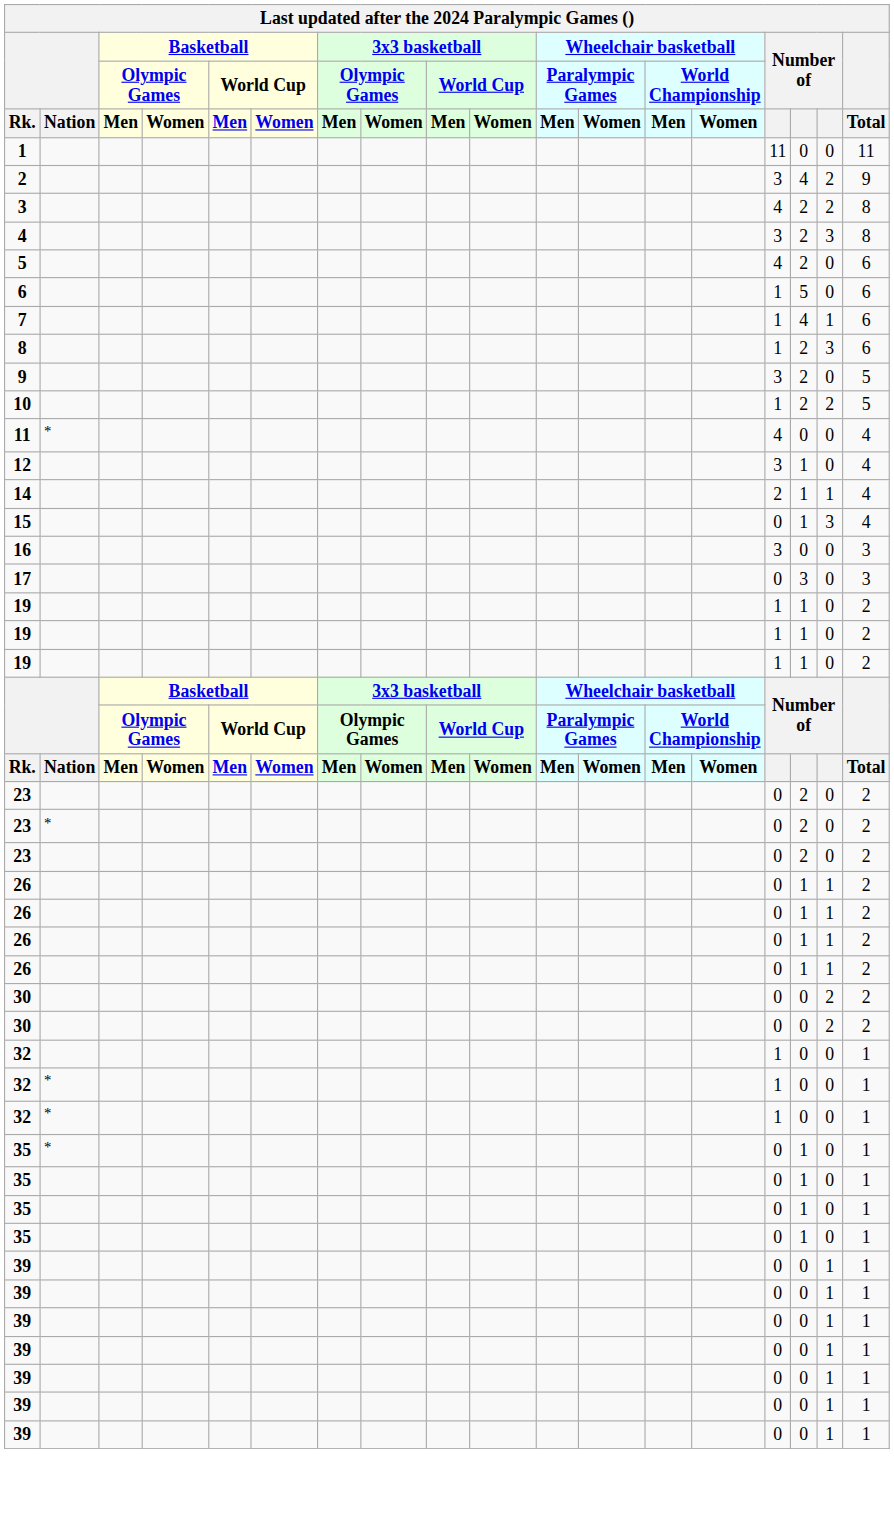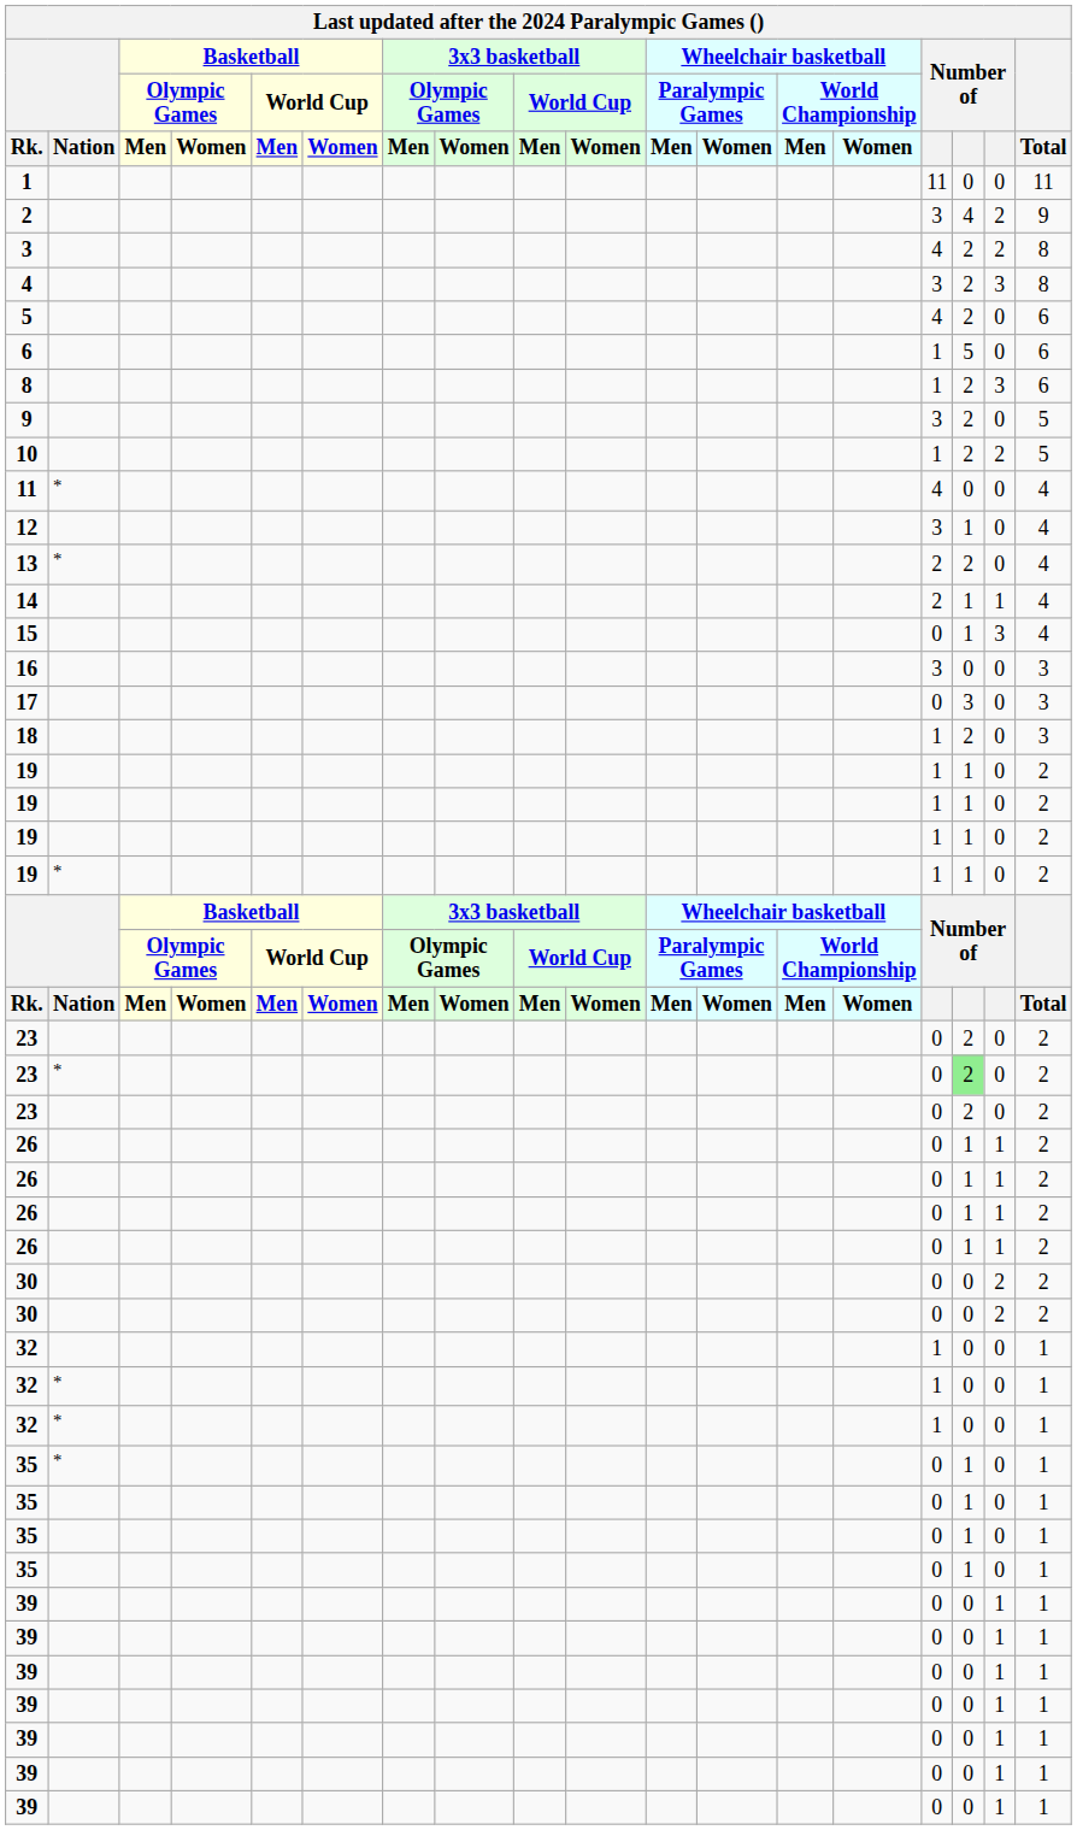 <table class="wikitable" style="margin-top: 0em; text-align: center; font-size: 100%;">
 <tr>
 <th colspan="18">Last updated after the 2024 Paralympic Games ()</th>
 </tr>
 <tr>
 <th rowspan="2" colspan="2"></th>
 <th colspan="4" style="background: #ffd;"><a href='#'>Basketball</a></th>
 <th colspan="4" style="background: #dfd;"><a href='#'>3x3 basketball</a></th>
 <th colspan="4" style="background: #dff;"><a href='#'>Wheelchair basketball</a></th>
 <th rowspan="2" colspan="3">Number of</th>
 <th rowspan="2"></th>
 </tr>
 <tr>
 <th colspan="2" style="background: #ffd;"><a href='#'>Olympic Games</a></th>
 <th colspan="2" style="background: #ffd;">World Cup</th>
 <th colspan="2" style="background: #dfd;"><a href='#'>Olympic Games</a></th>
 <th colspan="2" style="background: #dfd;"><a href='#'>World Cup</a></th>
 <th colspan="2" style="background: #dff;"><a href='#'>Paralympic Games</a></th>
 <th colspan="2" style="background: #dff;"><a href='#'>World Championship</a></th>
 </tr>
 <tr>
 <th style="width: 1em;">Rk.</th>
 <th>Nation</th>
 <th style="background: #ffd; width: 1em;">Men</th>
 <th style="background: #ffd; width: 1em;">Women</th>
 <th style="background: #ffd; width: 1em;"><a href='#'>Men</a></th>
 <th style="background: #ffd; width: 1em;"><a href='#'>Women</a></th>
 <th style="background: #dfd; width: 1em;">Men</th>
 <th style="background: #dfd; width: 1em;">Women</th>
 <th style="background: #dfd; width: 1em;">Men</th>
 <th style="background: #dfd; width: 1em;">Women</th>
 <th style="background: #dff; width: 1em;">Men</th>
 <th style="background: #dff; width: 1em;">Women</th>
 <th style="background: #dff; width: 1em;">Men</th>
 <th style="background: #dff; width: 1em;">Women</th>
 <th style="width: 1em;"></th>
 <th style="width: 1em;"></th>
 <th style="width: 1em;"></th>
 <th style="width: 1em;">Total</th>
 </tr>
 <tr>
 <td><strong>1</strong></td>
 <td style="text-align: left;"></td>
 <td></td>
 <td></td>
 <td></td>
 <td></td>
 <td></td>
 <td></td>
 <td></td>
 <td></td>
 <td></td>
 <td></td>
 <td></td>
 <td></td>
 <td>11</td>
 <td>0</td>
 <td>0</td>
 <td>11</td>
 </tr>
 <tr>
 <td><strong>2</strong></td>
 <td style="text-align: left;"></td>
 <td></td>
 <td></td>
 <td></td>
 <td></td>
 <td></td>
 <td></td>
 <td></td>
 <td></td>
 <td></td>
 <td></td>
 <td></td>
 <td></td>
 <td>3</td>
 <td>4</td>
 <td>2</td>
 <td>9</td>
 </tr>
 <tr>
 <td><strong>3</strong></td>
 <td style="text-align: left;"></td>
 <td></td>
 <td></td>
 <td></td>
 <td></td>
 <td></td>
 <td></td>
 <td></td>
 <td></td>
 <td></td>
 <td></td>
 <td></td>
 <td></td>
 <td>4</td>
 <td>2</td>
 <td>2</td>
 <td>8</td>
 </tr>
 <tr>
 <td><strong>4</strong></td>
 <td style="text-align: left;"></td>
 <td></td>
 <td></td>
 <td></td>
 <td></td>
 <td></td>
 <td></td>
 <td></td>
 <td></td>
 <td></td>
 <td></td>
 <td></td>
 <td></td>
 <td>3</td>
 <td>2</td>
 <td>3</td>
 <td>8</td>
 </tr>
 <tr>
 <td><strong>5</strong></td>
 <td style="text-align: left;"></td>
 <td></td>
 <td></td>
 <td></td>
 <td></td>
 <td></td>
 <td></td>
 <td></td>
 <td></td>
 <td></td>
 <td></td>
 <td></td>
 <td></td>
 <td>4</td>
 <td>2</td>
 <td>0</td>
 <td>6</td>
 </tr>
 <tr>
 <td><strong>6</strong></td>
 <td style="text-align: left;"></td>
 <td></td>
 <td></td>
 <td></td>
 <td></td>
 <td></td>
 <td></td>
 <td></td>
 <td></td>
 <td></td>
 <td></td>
 <td></td>
 <td></td>
 <td>1</td>
 <td>5</td>
 <td>0</td>
 <td>6</td>
 </tr>
 <tr>
-<td><strong>7</strong></td>
-<td style="text-align: left;"></td>
-<td></td>
-<td></td>
-<td></td>
-<td></td>
-<td></td>
-<td></td>
-<td></td>
-<td></td>
-<td></td>
-<td></td>
-<td></td>
-<td></td>
-<td>1</td>
-<td>4</td>
-<td>1</td>
-<td>6</td>
-</tr>
-<tr>
 <td><strong>8</strong></td>
 <td style="text-align: left;"></td>
 <td></td>
 <td></td>
 <td></td>
 <td></td>
 <td></td>
 <td></td>
 <td></td>
 <td></td>
 <td></td>
 <td></td>
 <td></td>
 <td></td>
 <td>1</td>
 <td>2</td>
 <td>3</td>
 <td>6</td>
 </tr>
 <tr>
 <td><strong>9</strong></td>
 <td style="text-align: left;"></td>
 <td></td>
 <td></td>
 <td></td>
 <td></td>
 <td></td>
 <td></td>
 <td></td>
 <td></td>
 <td></td>
 <td></td>
 <td></td>
 <td></td>
 <td>3</td>
 <td>2</td>
 <td>0</td>
 <td>5</td>
 </tr>
 <tr>
 <td><strong>10</strong></td>
 <td style="text-align: left;"></td>
 <td></td>
 <td></td>
 <td></td>
 <td></td>
 <td></td>
 <td></td>
 <td></td>
 <td></td>
 <td></td>
 <td></td>
 <td></td>
 <td></td>
 <td>1</td>
 <td>2</td>
 <td>2</td>
 <td>5</td>
 </tr>
 <tr>
 <td><strong>11</strong></td>
 <td style="text-align: left;"><em></em><sup>*</sup></td>
 <td></td>
 <td></td>
 <td></td>
 <td></td>
 <td></td>
 <td></td>
 <td></td>
 <td></td>
 <td></td>
 <td></td>
 <td></td>
 <td></td>
 <td>4</td>
 <td>0</td>
 <td>0</td>
 <td>4</td>
 </tr>
 <tr>
 <td><strong>12</strong></td>
 <td style="text-align: left;"></td>
 <td></td>
 <td></td>
 <td></td>
 <td></td>
 <td></td>
 <td></td>
 <td></td>
 <td></td>
 <td></td>
 <td></td>
 <td></td>
 <td></td>
 <td>3</td>
 <td>1</td>
 <td>0</td>
 <td>4</td>
 </tr>
 <tr>
+<td><strong>13</strong></td>
+<td style="text-align: left;"><em></em><sup>*</sup></td>
+<td></td>
+<td></td>
+<td></td>
+<td></td>
+<td></td>
+<td></td>
+<td></td>
+<td></td>
+<td></td>
+<td></td>
+<td></td>
+<td></td>
+<td>2</td>
+<td>2</td>
+<td>0</td>
+<td>4</td>
+</tr>
+<tr>
 <td><strong>14</strong></td>
 <td style="text-align: left;"></td>
 <td></td>
 <td></td>
 <td></td>
 <td></td>
 <td></td>
 <td></td>
 <td></td>
 <td></td>
 <td></td>
 <td></td>
 <td></td>
 <td></td>
 <td>2</td>
 <td>1</td>
 <td>1</td>
 <td>4</td>
 </tr>
 <tr>
 <td><strong>15</strong></td>
 <td style="text-align: left;"></td>
 <td></td>
 <td></td>
 <td></td>
 <td></td>
 <td></td>
 <td></td>
 <td></td>
 <td></td>
 <td></td>
 <td></td>
 <td></td>
 <td></td>
 <td>0</td>
 <td>1</td>
 <td>3</td>
 <td>4</td>
 </tr>
 <tr>
 <td><strong>16</strong></td>
 <td style="text-align: left;"></td>
 <td></td>
 <td></td>
 <td></td>
 <td></td>
 <td></td>
 <td></td>
 <td></td>
 <td></td>
 <td></td>
 <td></td>
 <td></td>
 <td></td>
 <td>3</td>
 <td>0</td>
 <td>0</td>
 <td>3</td>
 </tr>
 <tr>
 <td><strong>17</strong></td>
 <td style="text-align: left;"></td>
 <td></td>
 <td></td>
 <td></td>
 <td></td>
 <td></td>
 <td></td>
 <td></td>
 <td></td>
 <td></td>
 <td></td>
 <td></td>
 <td></td>
 <td>0</td>
 <td>3</td>
 <td>0</td>
 <td>3</td>
 </tr>
 <tr>
+<td><strong>18</strong></td>
+<td style="text-align: left;"></td>
+<td></td>
+<td></td>
+<td></td>
+<td></td>
+<td></td>
+<td></td>
+<td></td>
+<td></td>
+<td></td>
+<td></td>
+<td></td>
+<td></td>
+<td>1</td>
+<td>2</td>
+<td>0</td>
+<td>3</td>
+</tr>
+<tr>
 <td><strong>19</strong></td>
 <td style="text-align: left;"></td>
 <td></td>
 <td></td>
 <td></td>
 <td></td>
 <td></td>
 <td></td>
 <td></td>
 <td></td>
 <td></td>
 <td></td>
 <td></td>
 <td></td>
 <td>1</td>
 <td>1</td>
 <td>0</td>
 <td>2</td>
 </tr>
 <tr>
 <td><strong>19</strong></td>
 <td style="text-align: left;"></td>
 <td></td>
 <td></td>
 <td></td>
 <td></td>
 <td></td>
 <td></td>
 <td></td>
 <td></td>
 <td></td>
 <td></td>
 <td></td>
 <td></td>
 <td>1</td>
 <td>1</td>
 <td>0</td>
 <td>2</td>
 </tr>
 <tr>
 <td><strong>19</strong></td>
 <td style="text-align: left;"></td>
+<td></td>
+<td></td>
+<td></td>
+<td></td>
+<td></td>
+<td></td>
+<td></td>
+<td></td>
+<td></td>
+<td></td>
+<td></td>
+<td></td>
+<td>1</td>
+<td>1</td>
+<td>0</td>
+<td>2</td>
+</tr>
+<tr>
+<td><strong>19</strong></td>
+<td style="text-align: left;"><em></em><sup>*</sup></td>
 <td></td>
 <td></td>
 <td></td>
 <td></td>
 <td></td>
 <td></td>
 <td></td>
 <td></td>
 <td></td>
 <td></td>
 <td></td>
 <td></td>
 <td>1</td>
 <td>1</td>
 <td>0</td>
 <td>2</td>
 </tr>
 <tr>
 <th rowspan="2" colspan="2"></th>
 <th colspan="4" style="background: #ffd;"><a href='#'>Basketball</a></th>
 <th colspan="4" style="background: #dfd;"><a href='#'>3x3 basketball</a></th>
 <th colspan="4" style="background: #dff;"><a href='#'>Wheelchair basketball</a></th>
 <th rowspan="2" colspan="3">Number of</th>
 <th rowspan="2"></th>
 </tr>
 <tr>
 <th colspan="2" style="background: #ffd;"><a href='#'>Olympic Games</a></th>
 <th colspan="2" style="background: #ffd;">World Cup</th>
 <th colspan="2" style="background: #dfd;">Olympic Games</th>
 <th colspan="2" style="background: #dfd;"><a href='#'>World Cup</a></th>
 <th colspan="2" style="background: #dff;"><a href='#'>Paralympic Games</a></th>
 <th colspan="2" style="background: #dff;"><a href='#'>World Championship</a></th>
 </tr>
 <tr>
 <th style="width: 1em;">Rk.</th>
 <th>Nation</th>
 <th style="background: #ffd; width: 1em;">Men</th>
 <th style="background: #ffd; width: 1em;">Women</th>
 <th style="background: #ffd; width: 1em;"><a href='#'>Men</a></th>
 <th style="background: #ffd; width: 1em;"><a href='#'>Women</a></th>
 <th style="background: #dfd; width: 1em;">Men</th>
 <th style="background: #dfd; width: 1em;">Women</th>
 <th style="background: #dfd; width: 1em;">Men</th>
 <th style="background: #dfd; width: 1em;">Women</th>
 <th style="background: #dff; width: 1em;">Men</th>
 <th style="background: #dff; width: 1em;">Women</th>
 <th style="background: #dff; width: 1em;">Men</th>
 <th style="background: #dff; width: 1em;">Women</th>
 <th style="width: 1em;"></th>
 <th style="width: 1em;"></th>
 <th style="width: 1em;"></th>
 <th style="width: 1em;">Total</th>
 </tr>
 <tr>
 <td><strong>23</strong></td>
 <td style="text-align: left;"></td>
 <td></td>
 <td></td>
 <td></td>
 <td></td>
 <td></td>
 <td></td>
 <td></td>
 <td></td>
 <td></td>
 <td></td>
 <td></td>
 <td></td>
 <td>0</td>
 <td>2</td>
 <td>0</td>
 <td>2</td>
 </tr>
 <tr>
 <td><strong>23</strong></td>
 <td style="text-align: left;"><em></em><sup>*</sup></td>
 <td></td>
 <td></td>
 <td></td>
 <td></td>
 <td></td>
 <td></td>
 <td></td>
 <td></td>
 <td></td>
 <td></td>
 <td></td>
 <td></td>
 <td>0</td>
-<td>2</td>
+<td style="background: lightgreen;">2</td>
 <td>0</td>
 <td>2</td>
 </tr>
 <tr>
 <td><strong>23</strong></td>
 <td style="text-align: left;"></td>
 <td></td>
 <td></td>
 <td></td>
 <td></td>
 <td></td>
 <td></td>
 <td></td>
 <td></td>
 <td></td>
 <td></td>
 <td></td>
 <td></td>
 <td>0</td>
 <td>2</td>
 <td>0</td>
 <td>2</td>
 </tr>
 <tr>
 <td><strong>26</strong></td>
 <td style="text-align: left;"></td>
 <td></td>
 <td></td>
 <td></td>
 <td></td>
 <td></td>
 <td></td>
 <td></td>
 <td></td>
 <td></td>
 <td></td>
 <td></td>
 <td></td>
 <td>0</td>
 <td>1</td>
 <td>1</td>
 <td>2</td>
 </tr>
 <tr>
 <td><strong>26</strong></td>
 <td style="text-align: left;"></td>
 <td></td>
 <td></td>
 <td></td>
 <td></td>
 <td></td>
 <td></td>
 <td></td>
 <td></td>
 <td></td>
 <td></td>
 <td></td>
 <td></td>
 <td>0</td>
 <td>1</td>
 <td>1</td>
 <td>2</td>
 </tr>
 <tr>
 <td><strong>26</strong></td>
 <td style="text-align: left;"></td>
 <td></td>
 <td></td>
 <td></td>
 <td></td>
 <td></td>
 <td></td>
 <td></td>
 <td></td>
 <td></td>
 <td></td>
 <td></td>
 <td></td>
 <td>0</td>
 <td>1</td>
 <td>1</td>
 <td>2</td>
 </tr>
 <tr>
 <td><strong>26</strong></td>
 <td style="text-align: left;"></td>
 <td></td>
 <td></td>
 <td></td>
 <td></td>
 <td></td>
 <td></td>
 <td></td>
 <td></td>
 <td></td>
 <td></td>
 <td></td>
 <td></td>
 <td>0</td>
 <td>1</td>
 <td>1</td>
 <td>2</td>
 </tr>
 <tr>
 <td><strong>30</strong></td>
 <td style="text-align: left;"></td>
 <td></td>
 <td></td>
 <td></td>
 <td></td>
 <td></td>
 <td></td>
 <td></td>
 <td></td>
 <td></td>
 <td></td>
 <td></td>
 <td></td>
 <td>0</td>
 <td>0</td>
 <td>2</td>
 <td>2</td>
 </tr>
 <tr>
 <td><strong>30</strong></td>
 <td style="text-align: left;"></td>
 <td></td>
 <td></td>
 <td></td>
 <td></td>
 <td></td>
 <td></td>
 <td></td>
 <td></td>
 <td></td>
 <td></td>
 <td></td>
 <td></td>
 <td>0</td>
 <td>0</td>
 <td>2</td>
 <td>2</td>
 </tr>
 <tr>
 <td><strong>32</strong></td>
 <td style="text-align: left;"></td>
 <td></td>
 <td></td>
 <td></td>
 <td></td>
 <td></td>
 <td></td>
 <td></td>
 <td></td>
 <td></td>
 <td></td>
 <td></td>
 <td></td>
 <td>1</td>
 <td>0</td>
 <td>0</td>
 <td>1</td>
 </tr>
 <tr>
 <td><strong>32</strong></td>
 <td style="text-align: left;"><em></em><sup>*</sup></td>
 <td></td>
 <td></td>
 <td></td>
 <td></td>
 <td></td>
 <td></td>
 <td></td>
 <td></td>
 <td></td>
 <td></td>
 <td></td>
 <td></td>
 <td>1</td>
 <td>0</td>
 <td>0</td>
 <td>1</td>
 </tr>
 <tr>
 <td><strong>32</strong></td>
 <td style="text-align: left;"><em></em><sup>*</sup></td>
 <td></td>
 <td></td>
 <td></td>
 <td></td>
 <td></td>
 <td></td>
 <td></td>
 <td></td>
 <td></td>
 <td></td>
 <td></td>
 <td></td>
 <td>1</td>
 <td>0</td>
 <td>0</td>
 <td>1</td>
 </tr>
 <tr>
 <td><strong>35</strong></td>
 <td style="text-align: left;"><em></em><sup>*</sup></td>
 <td></td>
 <td></td>
 <td></td>
 <td></td>
 <td></td>
 <td></td>
 <td></td>
 <td></td>
 <td></td>
 <td></td>
 <td></td>
 <td></td>
 <td>0</td>
 <td>1</td>
 <td>0</td>
 <td>1</td>
 </tr>
 <tr>
 <td><strong>35</strong></td>
 <td style="text-align: left;"></td>
 <td></td>
 <td></td>
 <td></td>
 <td></td>
 <td></td>
 <td></td>
 <td></td>
 <td></td>
 <td></td>
 <td></td>
 <td></td>
 <td></td>
 <td>0</td>
 <td>1</td>
 <td>0</td>
 <td>1</td>
 </tr>
 <tr>
 <td><strong>35</strong></td>
 <td style="text-align: left;"></td>
 <td></td>
 <td></td>
 <td></td>
 <td></td>
 <td></td>
 <td></td>
 <td></td>
 <td></td>
 <td></td>
 <td></td>
 <td></td>
 <td></td>
 <td>0</td>
 <td>1</td>
 <td>0</td>
 <td>1</td>
 </tr>
 <tr>
 <td><strong>35</strong></td>
 <td style="text-align: left;"></td>
 <td></td>
 <td></td>
 <td></td>
 <td></td>
 <td></td>
 <td></td>
 <td></td>
 <td></td>
 <td></td>
 <td></td>
 <td></td>
 <td></td>
 <td>0</td>
 <td>1</td>
 <td>0</td>
 <td>1</td>
 </tr>
 <tr>
 <td><strong>39</strong></td>
 <td style="text-align: left;"></td>
 <td></td>
 <td></td>
 <td></td>
 <td></td>
 <td></td>
 <td></td>
 <td></td>
 <td></td>
 <td></td>
 <td></td>
 <td></td>
 <td></td>
 <td>0</td>
 <td>0</td>
 <td>1</td>
 <td>1</td>
 </tr>
 <tr>
 <td><strong>39</strong></td>
 <td style="text-align: left;"></td>
 <td></td>
 <td></td>
 <td></td>
 <td></td>
 <td></td>
 <td></td>
 <td></td>
 <td></td>
 <td></td>
 <td></td>
 <td></td>
 <td></td>
 <td>0</td>
 <td>0</td>
 <td>1</td>
 <td>1</td>
 </tr>
 <tr>
 <td><strong>39</strong></td>
 <td style="text-align: left;"></td>
 <td></td>
 <td></td>
 <td></td>
 <td></td>
 <td></td>
 <td></td>
 <td></td>
 <td></td>
 <td></td>
 <td></td>
 <td></td>
 <td></td>
 <td>0</td>
 <td>0</td>
 <td>1</td>
 <td>1</td>
 </tr>
 <tr>
 <td><strong>39</strong></td>
 <td style="text-align: left;"></td>
 <td></td>
 <td></td>
 <td></td>
 <td></td>
 <td></td>
 <td></td>
 <td></td>
 <td></td>
 <td></td>
 <td></td>
 <td></td>
 <td></td>
 <td>0</td>
 <td>0</td>
 <td>1</td>
 <td>1</td>
 </tr>
 <tr>
 <td><strong>39</strong></td>
 <td style="text-align: left;"></td>
 <td></td>
 <td></td>
 <td></td>
 <td></td>
 <td></td>
 <td></td>
 <td></td>
 <td></td>
 <td></td>
 <td></td>
 <td></td>
 <td></td>
 <td>0</td>
 <td>0</td>
 <td>1</td>
 <td>1</td>
 </tr>
 <tr>
 <td><strong>39</strong></td>
 <td style="text-align: left;"></td>
 <td></td>
 <td></td>
 <td></td>
 <td></td>
 <td></td>
 <td></td>
 <td></td>
 <td></td>
 <td></td>
 <td></td>
 <td></td>
 <td></td>
 <td>0</td>
 <td>0</td>
 <td>1</td>
 <td>1</td>
 </tr>
 <tr>
 <td><strong>39</strong></td>
 <td style="text-align: left;"></td>
 <td></td>
 <td></td>
 <td></td>
 <td></td>
 <td></td>
 <td></td>
 <td></td>
 <td></td>
 <td></td>
 <td></td>
 <td></td>
 <td></td>
 <td>0</td>
 <td>0</td>
 <td>1</td>
 <td>1</td>
 </tr>
 </table>
